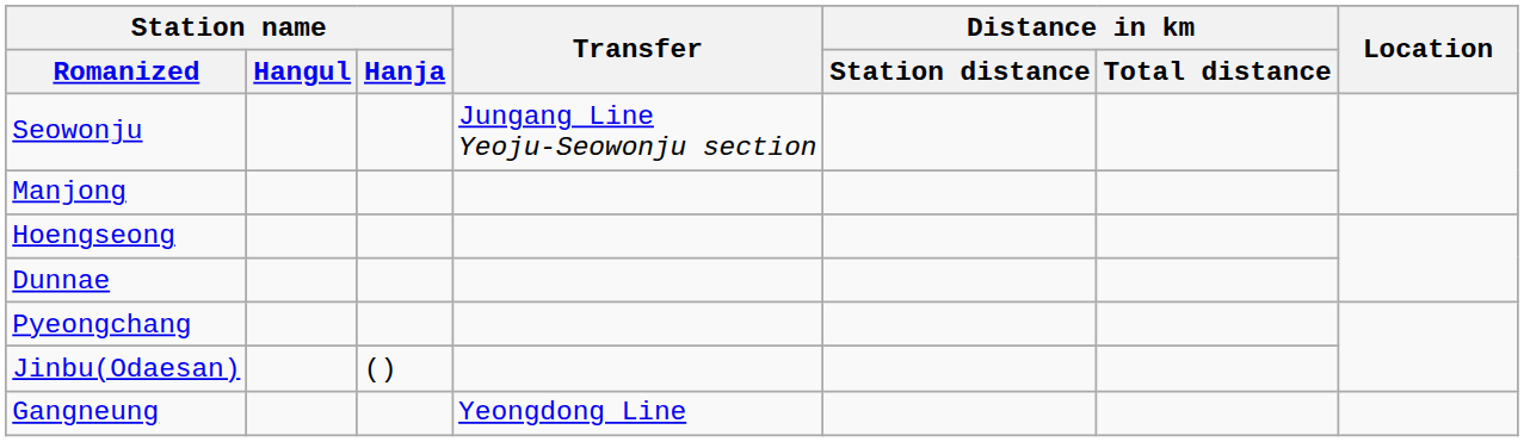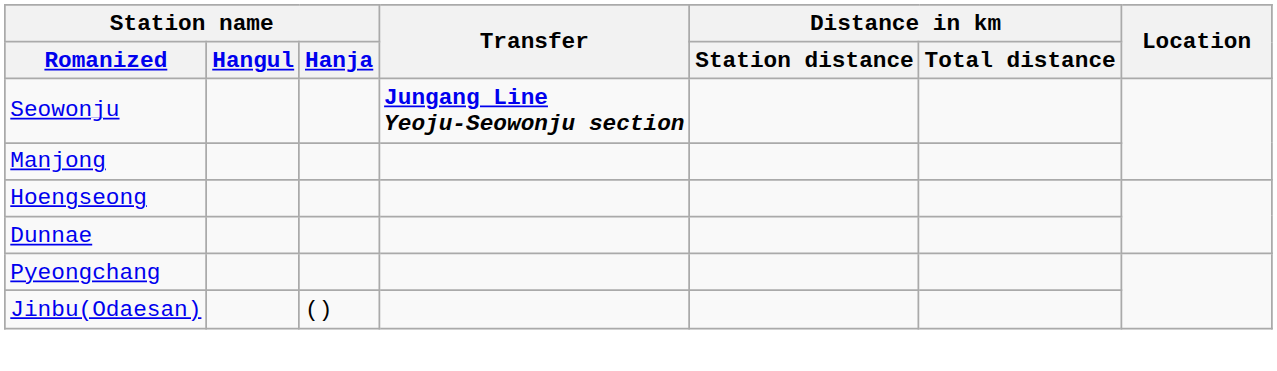 <table class="wikitable">
 <tr>
 <th colspan="3">Station name</th>
 <th rowspan="2">Transfer</th>
 <th colspan="2">Distance in km</th>
 <th rowspan="2">Location</th>
 </tr>
 <tr>
 <th><a href='#'>Romanized</a></th>
 <th><a href='#'>Hangul</a></th>
 <th><a href='#'>Hanja</a></th>
 <th>Station distance</th>
 <th>Total distance</th>
 </tr>
 <tr>
 <td><a href='#'>Seowonju</a></td>
 <td></td>
 <td></td>
-<td><a href='#'>Jungang Line</a><br><em>Yeoju-Seowonju section</em></td>
+<td><strong><a href='#'>Jungang Line</a><br><em>Yeoju-Seowonju section</em></strong></td>
 <td></td>
 <td></td>
 <td rowspan="2" width="80"></td>
 </tr>
 <tr>
 <td><a href='#'>Manjong</a></td>
 <td></td>
 <td></td>
 <td></td>
 <td></td>
 <td></td>
 </tr>
 <tr>
 <td><a href='#'>Hoengseong</a></td>
 <td></td>
 <td></td>
 <td></td>
 <td></td>
 <td></td>
 <td rowspan="2"></td>
 </tr>
 <tr>
 <td><a href='#'>Dunnae</a></td>
 <td></td>
 <td></td>
 <td></td>
 <td></td>
 <td></td>
 </tr>
 <tr>
 <td><a href='#'>Pyeongchang</a></td>
 <td></td>
 <td></td>
 <td></td>
 <td></td>
 <td></td>
 <td rowspan="2" width="80"></td>
 </tr>
 <tr>
 <td><a href='#'>Jinbu(Odaesan)</a></td>
 <td></td>
 <td>()</td>
 <td></td>
 <td></td>
 <td></td>
 </tr>
-<tr>
-<td><a href='#'>Gangneung</a></td>
-<td></td>
-<td></td>
-<td><a href='#'>Yeongdong Line</a></td>
-<td></td>
-<td></td>
-<td></td>
-</tr>
 </table>
